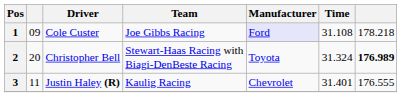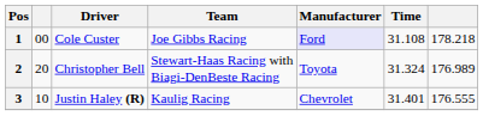 <table class="wikitable" style="font-size:95%">
 <tr>
 <th>Pos</th>
 <th></th>
 <th>Driver</th>
 <th>Team</th>
 <th>Manufacturer</th>
 <th>Time</th>
 <th></th>
 </tr>
 <tr>
 <th>1</th>
-<td>09</td>
+<td>00</td>
 <td><a href='#'>Cole Custer</a></td>
 <td><a href='#'>Joe Gibbs Racing</a></td>
 <td style="background: lavender;"><a href='#'>Ford</a></td>
 <td>31.108</td>
 <td>178.218</td>
 </tr>
 <tr>
 <th>2</th>
 <td>20</td>
 <td><a href='#'>Christopher Bell</a></td>
 <td><a href='#'>Stewart-Haas Racing</a> with <br> <a href='#'>Biagi-DenBeste Racing</a></td>
 <td><a href='#'>Toyota</a></td>
 <td>31.324</td>
-<td><strong>176.989</strong></td>
+<td>176.989</td>
 </tr>
 <tr>
 <th>3</th>
-<td>11</td>
+<td>10</td>
 <td><a href='#'>Justin Haley</a> <strong>(R)</strong></td>
 <td><a href='#'>Kaulig Racing</a></td>
 <td><a href='#'>Chevrolet</a></td>
 <td>31.401</td>
 <td>176.555</td>
 </tr>
 <tr>
 </tr>
 </table>
